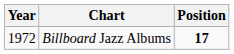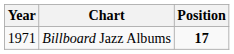 <table class="wikitable">
 <tr>
 <th>Year</th>
 <th>Chart</th>
 <th>Position</th>
 </tr>
 <tr>
-<td>1972</td>
+<td>1971</td>
 <td><em>Billboard</em> Jazz Albums</td>
 <td align="center"><strong>17</strong></td>
 </tr>
 </table>
